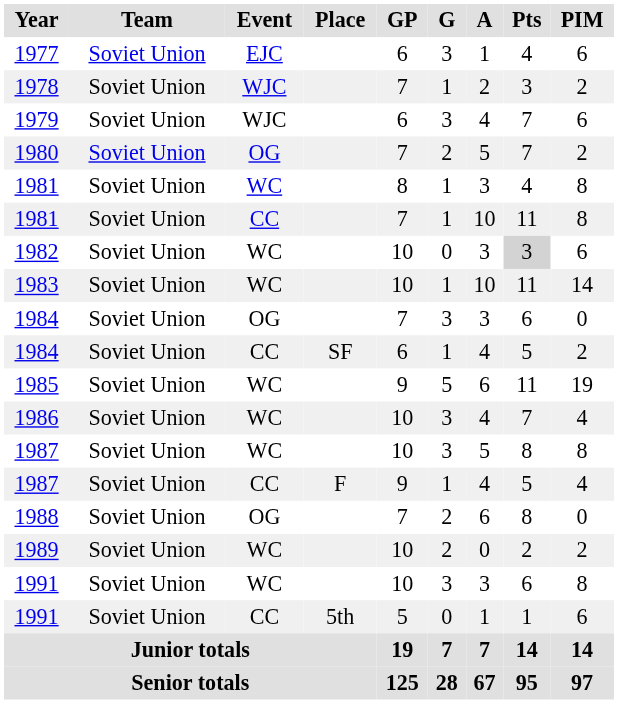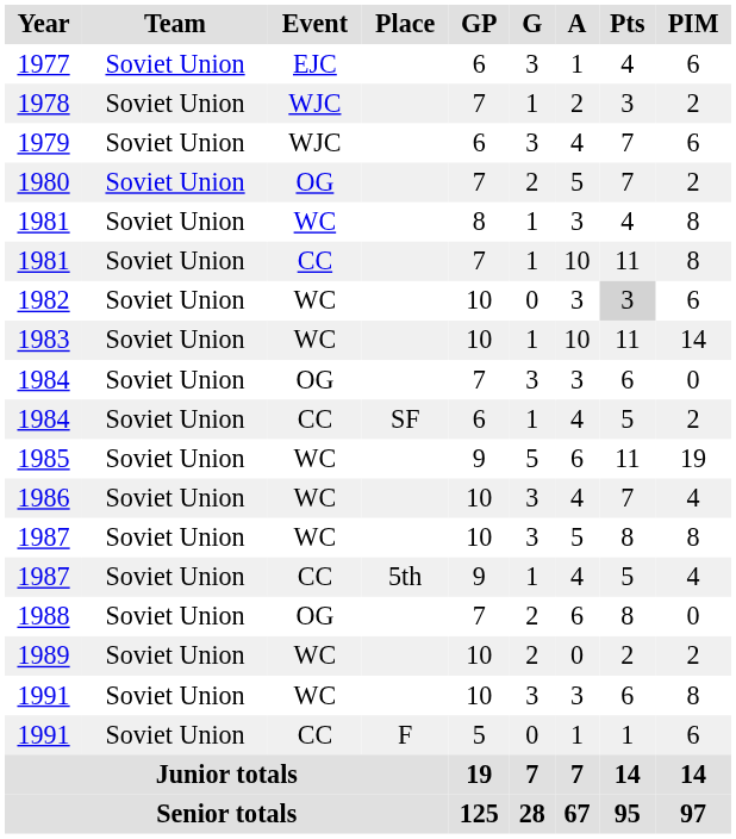 <table BORDER="0" CELLPADDING="3" CELLSPACING="0" width=50%>
 <tr ALIGN="center" bgcolor="#e0e0e0">
 <th>Year</th>
 <th>Team</th>
 <th>Event</th>
 <th>Place</th>
 <th>GP</th>
 <th>G</th>
 <th>A</th>
 <th>Pts</th>
 <th>PIM</th>
 </tr>
 <tr align="center">
 <td><a href='#'>1977</a></td>
 <td><a href='#'>Soviet Union</a></td>
 <td><a href='#'>EJC</a></td>
 <td></td>
 <td>6</td>
 <td>3</td>
 <td>1</td>
 <td>4</td>
 <td>6</td>
 </tr>
 <tr ALIGN="center" bgcolor="#f0f0f0">
 <td><a href='#'>1978</a></td>
 <td>Soviet Union</td>
 <td><a href='#'>WJC</a></td>
 <td></td>
 <td>7</td>
 <td>1</td>
 <td>2</td>
 <td>3</td>
 <td>2</td>
 </tr>
 <tr ALIGN="center">
 <td><a href='#'>1979</a></td>
 <td>Soviet Union</td>
 <td>WJC</td>
 <td></td>
 <td>6</td>
 <td>3</td>
 <td>4</td>
 <td>7</td>
 <td>6</td>
 </tr>
 <tr ALIGN="center" bgcolor="#f0f0f0">
 <td><a href='#'>1980</a></td>
 <td><a href='#'>Soviet Union</a></td>
 <td><a href='#'>OG</a></td>
 <td></td>
 <td>7</td>
 <td>2</td>
 <td>5</td>
 <td>7</td>
 <td>2</td>
 </tr>
 <tr ALIGN="center">
 <td><a href='#'>1981</a></td>
 <td>Soviet Union</td>
 <td><a href='#'>WC</a></td>
 <td></td>
 <td>8</td>
 <td>1</td>
 <td>3</td>
 <td>4</td>
 <td>8</td>
 </tr>
 <tr ALIGN="center" bgcolor="#f0f0f0">
 <td><a href='#'>1981</a></td>
 <td>Soviet Union</td>
 <td><a href='#'>CC</a></td>
 <td></td>
 <td>7</td>
 <td>1</td>
 <td>10</td>
 <td>11</td>
 <td>8</td>
 </tr>
 <tr ALIGN="center">
 <td><a href='#'>1982</a></td>
 <td>Soviet Union</td>
 <td>WC</td>
 <td></td>
 <td>10</td>
 <td>0</td>
 <td>3</td>
 <td style="background: lightgrey;">3</td>
 <td>6</td>
 </tr>
 <tr ALIGN="center" bgcolor="#f0f0f0">
 <td><a href='#'>1983</a></td>
 <td>Soviet Union</td>
 <td>WC</td>
 <td></td>
 <td>10</td>
 <td>1</td>
 <td>10</td>
 <td>11</td>
 <td>14</td>
 </tr>
 <tr ALIGN="center">
 <td><a href='#'>1984</a></td>
 <td>Soviet Union</td>
 <td>OG</td>
 <td></td>
 <td>7</td>
 <td>3</td>
 <td>3</td>
 <td>6</td>
 <td>0</td>
 </tr>
 <tr ALIGN="center" bgcolor="#f0f0f0">
 <td><a href='#'>1984</a></td>
 <td>Soviet Union</td>
 <td>CC</td>
 <td>SF</td>
 <td>6</td>
 <td>1</td>
 <td>4</td>
 <td>5</td>
 <td>2</td>
 </tr>
 <tr ALIGN="center">
 <td><a href='#'>1985</a></td>
 <td>Soviet Union</td>
 <td>WC</td>
 <td></td>
 <td>9</td>
 <td>5</td>
 <td>6</td>
 <td>11</td>
 <td>19</td>
 </tr>
 <tr ALIGN="center" bgcolor="#f0f0f0">
 <td><a href='#'>1986</a></td>
 <td>Soviet Union</td>
 <td>WC</td>
 <td></td>
 <td>10</td>
 <td>3</td>
 <td>4</td>
 <td>7</td>
 <td>4</td>
 </tr>
 <tr ALIGN="center">
 <td><a href='#'>1987</a></td>
 <td>Soviet Union</td>
 <td>WC</td>
 <td></td>
 <td>10</td>
 <td>3</td>
 <td>5</td>
 <td>8</td>
 <td>8</td>
 </tr>
 <tr ALIGN="center" bgcolor="#f0f0f0">
 <td><a href='#'>1987</a></td>
 <td>Soviet Union</td>
 <td>CC</td>
-<td>F</td>
+<td>5th</td>
 <td>9</td>
 <td>1</td>
 <td>4</td>
 <td>5</td>
 <td>4</td>
 </tr>
 <tr ALIGN="center">
 <td><a href='#'>1988</a></td>
 <td>Soviet Union</td>
 <td>OG</td>
 <td></td>
 <td>7</td>
 <td>2</td>
 <td>6</td>
 <td>8</td>
 <td>0</td>
 </tr>
 <tr ALIGN="center" bgcolor="#f0f0f0">
 <td><a href='#'>1989</a></td>
 <td>Soviet Union</td>
 <td>WC</td>
 <td></td>
 <td>10</td>
 <td>2</td>
 <td>0</td>
 <td>2</td>
 <td>2</td>
 </tr>
 <tr ALIGN="center">
 <td><a href='#'>1991</a></td>
 <td>Soviet Union</td>
 <td>WC</td>
 <td></td>
 <td>10</td>
 <td>3</td>
 <td>3</td>
 <td>6</td>
 <td>8</td>
 </tr>
 <tr ALIGN="center" bgcolor="#f0f0f0">
 <td><a href='#'>1991</a></td>
 <td>Soviet Union</td>
 <td>CC</td>
-<td>5th</td>
+<td>F</td>
 <td>5</td>
 <td>0</td>
 <td>1</td>
 <td>1</td>
 <td>6</td>
 </tr>
 <tr ALIGN="center" bgcolor="#e0e0e0">
 <th colspan=4>Junior totals</th>
 <th>19</th>
 <th>7</th>
 <th>7</th>
 <th>14</th>
 <th>14</th>
 </tr>
 <tr ALIGN="center" bgcolor="#e0e0e0">
 <th colspan=4>Senior totals</th>
 <th>125</th>
 <th>28</th>
 <th>67</th>
 <th>95</th>
 <th>97</th>
 </tr>
 </table>
